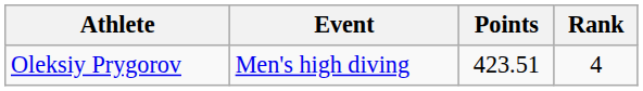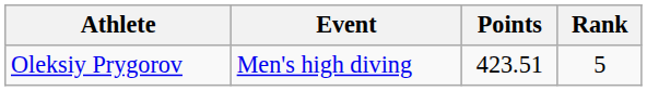 <table class="wikitable" style="text-align:center; font-size:90%; width:30%;">
 <tr>
 <th>Athlete</th>
 <th>Event</th>
 <th>Points</th>
 <th>Rank</th>
 </tr>
 <tr>
 <td align=left><a href='#'>Oleksiy Prygorov</a></td>
 <td align=left><a href='#'>Men's high diving</a></td>
 <td>423.51</td>
-<td>4</td>
+<td>5</td>
 </tr>
 </table>
